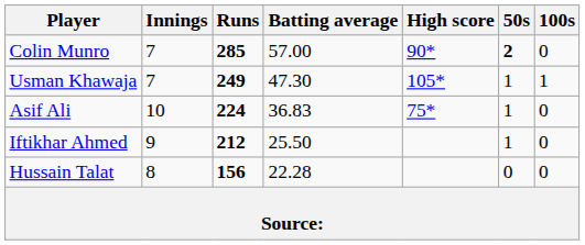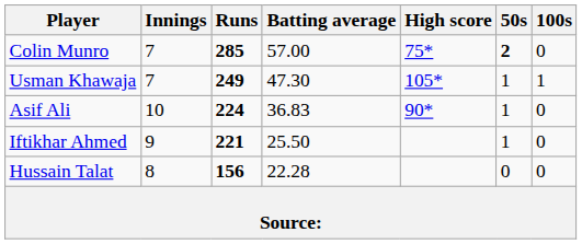 <table class="wikitable sortable">
 <tr>
 <th class="unsortable">Player</th>
 <th>Innings</th>
 <th>Runs</th>
 <th>Batting average</th>
 <th>High score</th>
 <th>50s</th>
 <th>100s</th>
 </tr>
 <tr>
 <td><a href='#'>Colin Munro</a></td>
 <td>7</td>
 <td><strong>285</strong></td>
 <td>57.00</td>
-<td><a href='#'>90*</a></td>
+<td><a href='#'>75*</a></td>
 <td><strong>2</strong></td>
 <td>0</td>
 </tr>
 <tr>
 <td><a href='#'>Usman Khawaja</a></td>
 <td>7</td>
 <td><strong>249</strong></td>
 <td>47.30</td>
 <td><a href='#'>105*</a></td>
 <td>1</td>
 <td>1</td>
 </tr>
 <tr>
 <td><a href='#'>Asif Ali</a></td>
 <td>10</td>
 <td><strong>224</strong></td>
 <td>36.83</td>
-<td><a href='#'>75*</a></td>
+<td><a href='#'>90*</a></td>
 <td>1</td>
 <td>0</td>
 </tr>
 <tr>
 <td><a href='#'>Iftikhar Ahmed</a></td>
 <td>9</td>
-<td><strong>212</strong></td>
+<td><strong>221</strong></td>
 <td>25.50</td>
 <td><a href='#'></a></td>
 <td>1</td>
 <td>0</td>
 </tr>
 <tr>
 <td><a href='#'>Hussain Talat</a></td>
 <td>8</td>
 <td><strong>156</strong></td>
 <td>22.28</td>
 <td><a href='#'></a></td>
 <td>0</td>
 <td>0</td>
 </tr>
 <tr>
 <th colspan="8"><br>Source: </th>
 </tr>
 </table>
